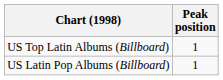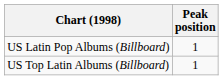 <table class="wikitable">
 <tr>
 <th align="left">Chart (1998)</th>
 <th align="left">Peak<br>position</th>
 </tr>
 <tr>
+<td align="left">US Latin Pop Albums (<em>Billboard</em>)</td>
+<td style="text-align:center;">1</td>
+</tr>
+<tr>
 <td align="left">US Top Latin Albums (<em>Billboard</em>)</td>
 <td style="text-align:center;">1</td>
 </tr>
-<tr>
-<td align="left">US Latin Pop Albums (<em>Billboard</em>)</td>
-<td style="text-align:center;">1</td>
-</tr>
 </table>
